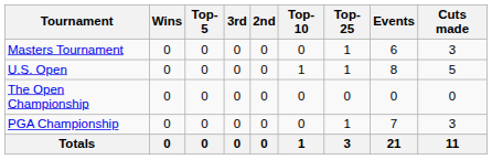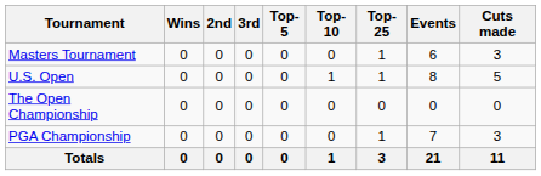 <table class=wikitable style=text-align:center>
 <tr>
 <th>Tournament</th>
 <th>Wins</th>
+<th>2nd</th>
+<th>3rd</th>
 <th>Top-5</th>
-<th>3rd</th>
-<th>2nd</th>
 <th>Top-10</th>
 <th>Top-25</th>
 <th>Events</th>
 <th>Cuts made</th>
 </tr>
 <tr>
 <td align=left><a href='#'>Masters Tournament</a></td>
 <td>0</td>
 <td>0</td>
 <td>0</td>
 <td>0</td>
 <td>0</td>
 <td>1</td>
 <td>6</td>
 <td>3</td>
 </tr>
 <tr>
 <td align=left><a href='#'>U.S. Open</a></td>
 <td>0</td>
 <td>0</td>
 <td>0</td>
 <td>0</td>
 <td>1</td>
 <td>1</td>
 <td>8</td>
 <td>5</td>
 </tr>
 <tr>
 <td align=left><a href='#'>The Open Championship</a></td>
 <td>0</td>
 <td>0</td>
 <td>0</td>
 <td>0</td>
 <td>0</td>
 <td>0</td>
 <td>0</td>
 <td>0</td>
 </tr>
 <tr>
 <td align=left><a href='#'>PGA Championship</a></td>
 <td>0</td>
 <td>0</td>
 <td>0</td>
 <td>0</td>
 <td>0</td>
 <td>1</td>
 <td>7</td>
 <td>3</td>
 </tr>
 <tr>
 <th>Totals</th>
 <th>0</th>
 <th>0</th>
 <th>0</th>
 <th>0</th>
 <th>1</th>
 <th>3</th>
 <th>21</th>
 <th>11</th>
 </tr>
 </table>
